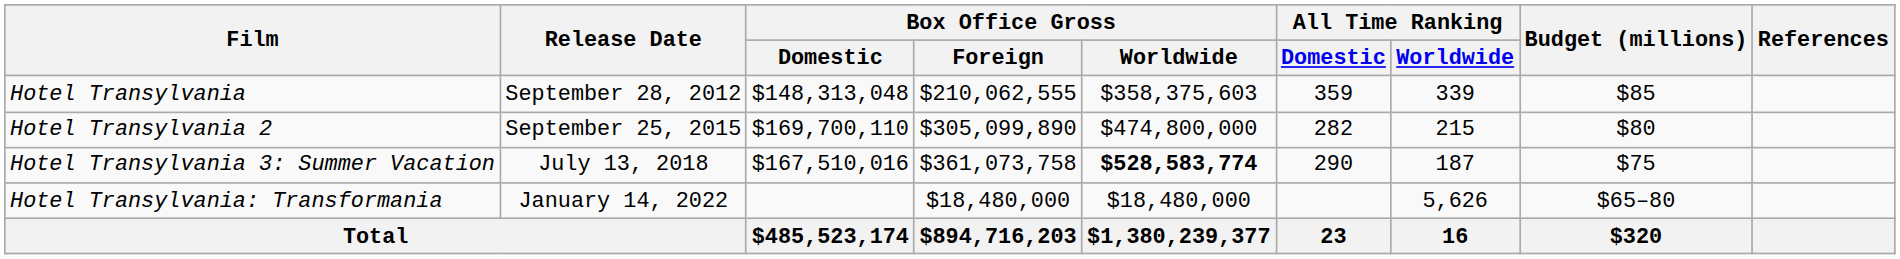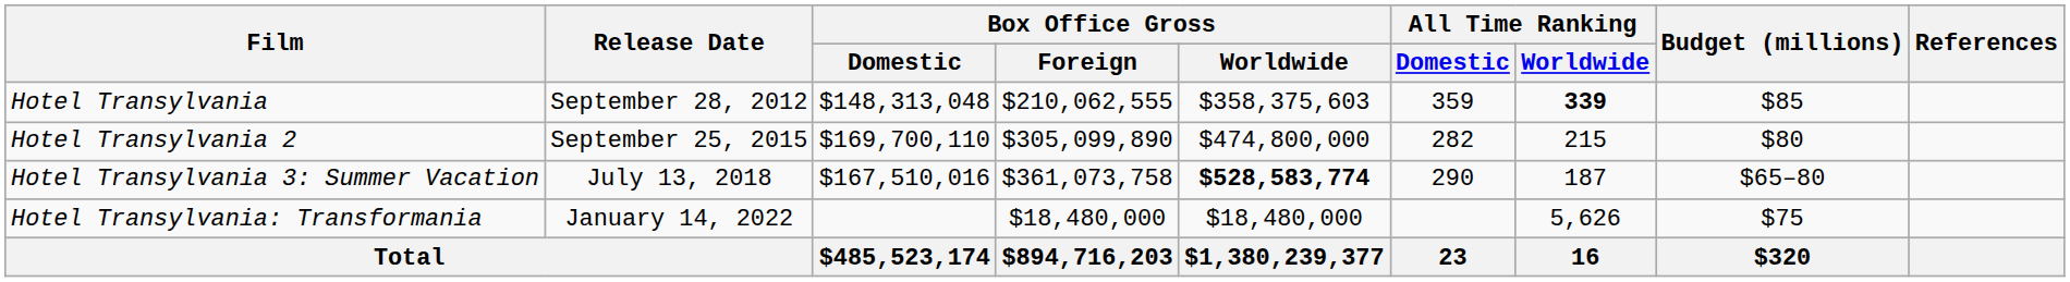 <table class="wikitable sortable" style="text-align: center">
 <tr>
 <th scope="col" rowspan="2">Film</th>
 <th scope="col" rowspan="2">Release Date</th>
 <th scope="col" colspan="3" class=sortable>Box Office Gross</th>
 <th scope="col" colspan="2" text="wrap" class=unsortable>All Time Ranking</th>
 <th scope="col" rowspan="2">Budget (millions)</th>
 <th scope="col" rowspan="2" class=unsortable>References</th>
 </tr>
 <tr>
 <th>Domestic</th>
 <th>Foreign</th>
 <th>Worldwide</th>
 <th class=sortable><a href='#'>Domestic</a></th>
 <th class=sortable><a href='#'>Worldwide</a></th>
 </tr>
 <tr>
 <td style="text-align: left;"><em>Hotel Transylvania</em></td>
 <td>September 28, 2012</td>
 <td>$148,313,048</td>
 <td>$210,062,555</td>
 <td>$358,375,603</td>
 <td>359</td>
-<td>339</td>
+<td><strong>339</strong></td>
 <td>$85</td>
 <td></td>
 </tr>
 <tr>
 <td style="text-align: left;"><em>Hotel Transylvania 2</em></td>
 <td>September 25, 2015</td>
 <td>$169,700,110</td>
 <td>$305,099,890</td>
 <td>$474,800,000</td>
 <td>282</td>
 <td>215</td>
 <td>$80</td>
 <td></td>
 </tr>
 <tr>
 <td style="text-align: left;"><em>Hotel Transylvania 3: Summer Vacation</em></td>
 <td>July 13, 2018</td>
 <td>$167,510,016</td>
 <td>$361,073,758</td>
 <td><strong>$528,583,774</strong></td>
 <td>290</td>
 <td>187</td>
-<td>$75</td>
+<td>$65–80</td>
 <td></td>
 </tr>
 <tr>
 <td style="text-align: left;"><em>Hotel Transylvania: Transformania</em></td>
 <td>January 14, 2022</td>
 <td></td>
 <td>$18,480,000</td>
 <td>$18,480,000</td>
 <td></td>
 <td>5,626</td>
-<td>$65–80</td>
+<td>$75</td>
 <td></td>
 </tr>
 <tr>
 <th colspan="2">Total</th>
 <th>$485,523,174</th>
 <th>$894,716,203</th>
 <th>$1,380,239,377</th>
 <th>23</th>
 <th>16</th>
 <th>$320</th>
 <th rowspan="2"></th>
 </tr>
 </table>
